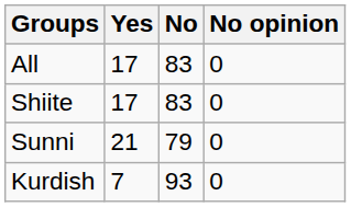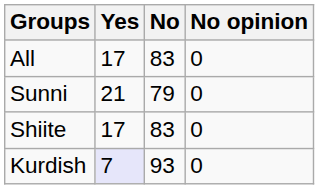 <table class="wikitable">
 <tr>
 <th>Groups</th>
 <th>Yes</th>
 <th>No</th>
 <th>No opinion</th>
 </tr>
 <tr>
 <td>All</td>
 <td>17</td>
 <td>83</td>
 <td>0</td>
 </tr>
 <tr>
+<td>Sunni</td>
+<td>21</td>
+<td>79</td>
+<td>0</td>
+</tr>
+<tr>
 <td>Shiite</td>
 <td>17</td>
 <td>83</td>
 <td>0</td>
 </tr>
 <tr>
-<td>Sunni</td>
-<td>21</td>
-<td>79</td>
-<td>0</td>
-</tr>
-<tr>
 <td>Kurdish</td>
-<td>7</td>
+<td style="background: lavender;">7</td>
 <td>93</td>
 <td>0</td>
 </tr>
 </table>
